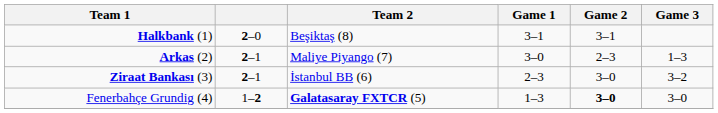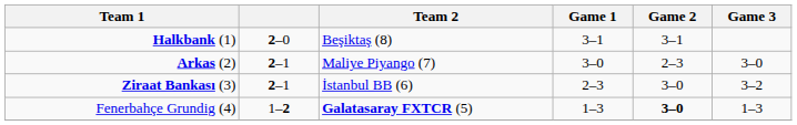 <table class=wikitable style="text-align:center">
 <tr>
 <th width=250>Team 1</th>
 <th width=80></th>
 <th width=250>Team 2</th>
 <th width=80>Game 1</th>
 <th width=80>Game 2</th>
 <th width=80>Game 3</th>
 </tr>
 <tr>
 <td align=right><strong><a href='#'>Halkbank</a></strong> (1)</td>
 <td><strong>2</strong>–0</td>
 <td align=left><a href='#'>Beşiktaş</a> (8)</td>
 <td>3–1</td>
 <td>3–1</td>
 <td></td>
 </tr>
 <tr>
 <td align=right><strong><a href='#'>Arkas</a></strong> (2)</td>
 <td><strong>2</strong>–1</td>
 <td align=left><a href='#'>Maliye Piyango</a> (7)</td>
 <td>3–0</td>
 <td>2–3</td>
-<td>1–3</td>
+<td>3–0</td>
 </tr>
 <tr>
 <td align=right><strong><a href='#'>Ziraat Bankası</a></strong> (3)</td>
 <td><strong>2</strong>–1</td>
 <td align=left><a href='#'>İstanbul BB</a> (6)</td>
 <td>2–3</td>
 <td>3–0</td>
 <td>3–2</td>
 </tr>
 <tr>
 <td align=right><a href='#'>Fenerbahçe Grundig</a> (4)</td>
 <td>1–<strong>2</strong></td>
 <td align=left><strong><a href='#'>Galatasaray FXTCR</a></strong> (5)</td>
 <td>1–3</td>
 <td><strong>3–0</strong></td>
-<td>3–0</td>
+<td>1–3</td>
 </tr>
 <tr>
 </tr>
 </table>
